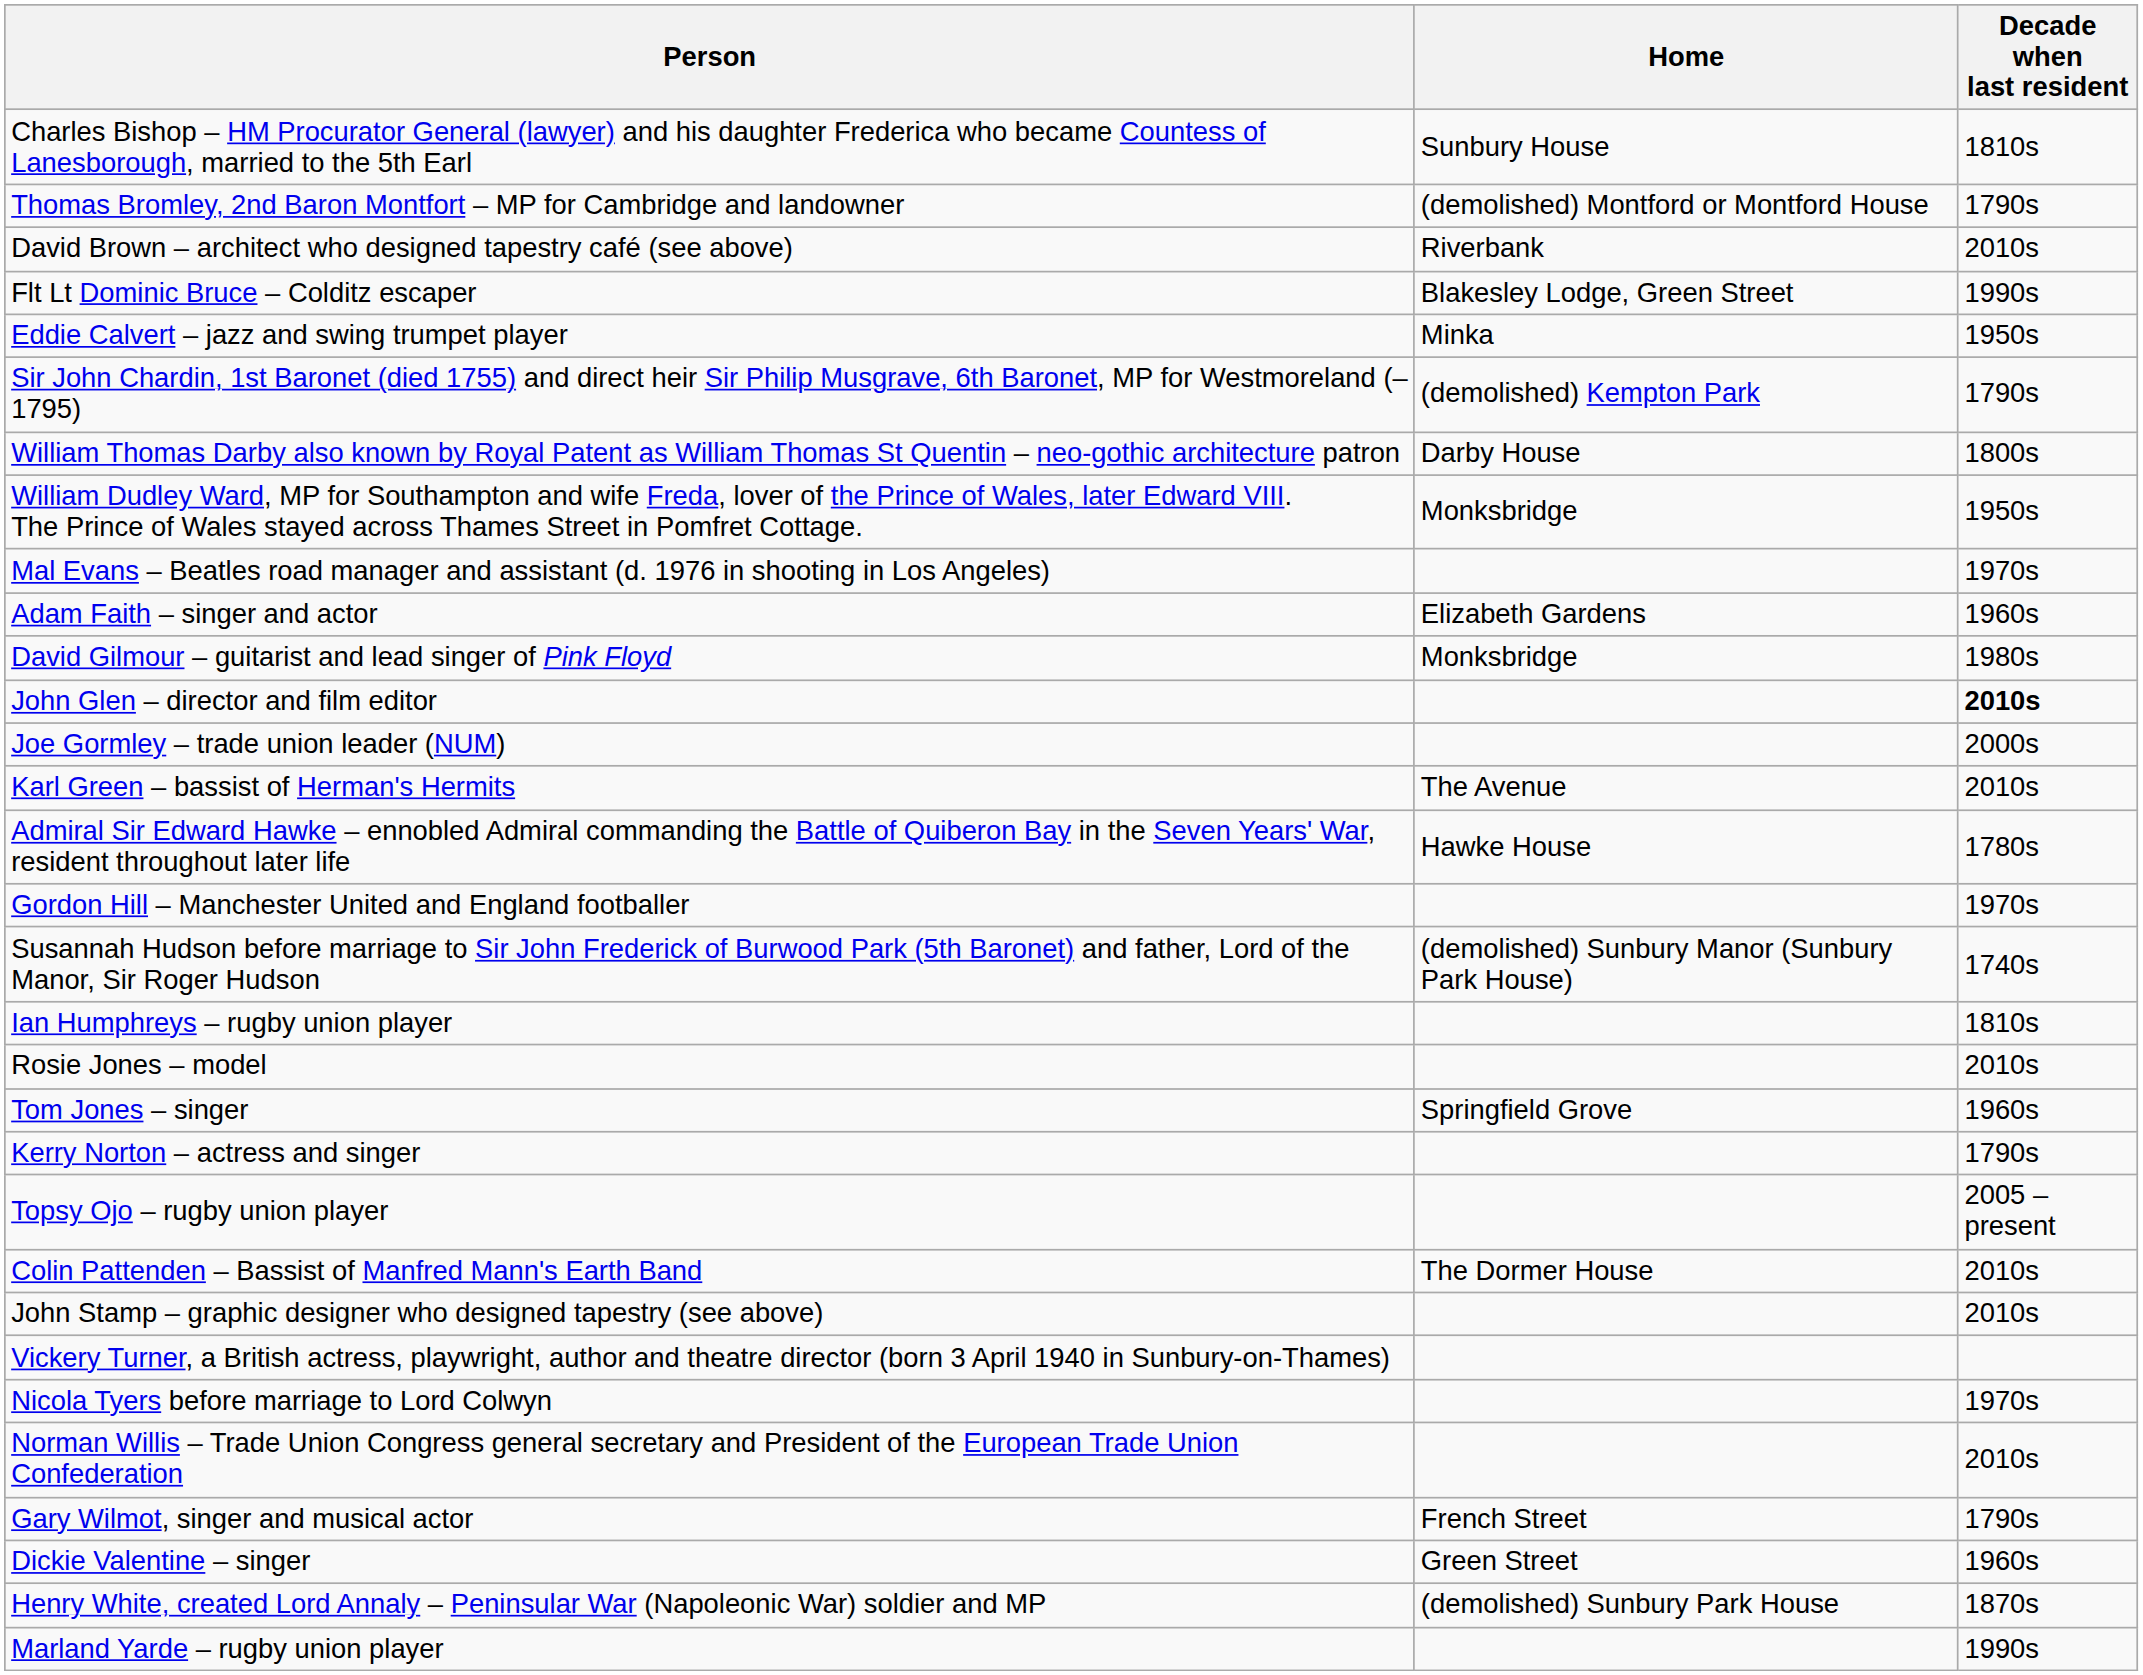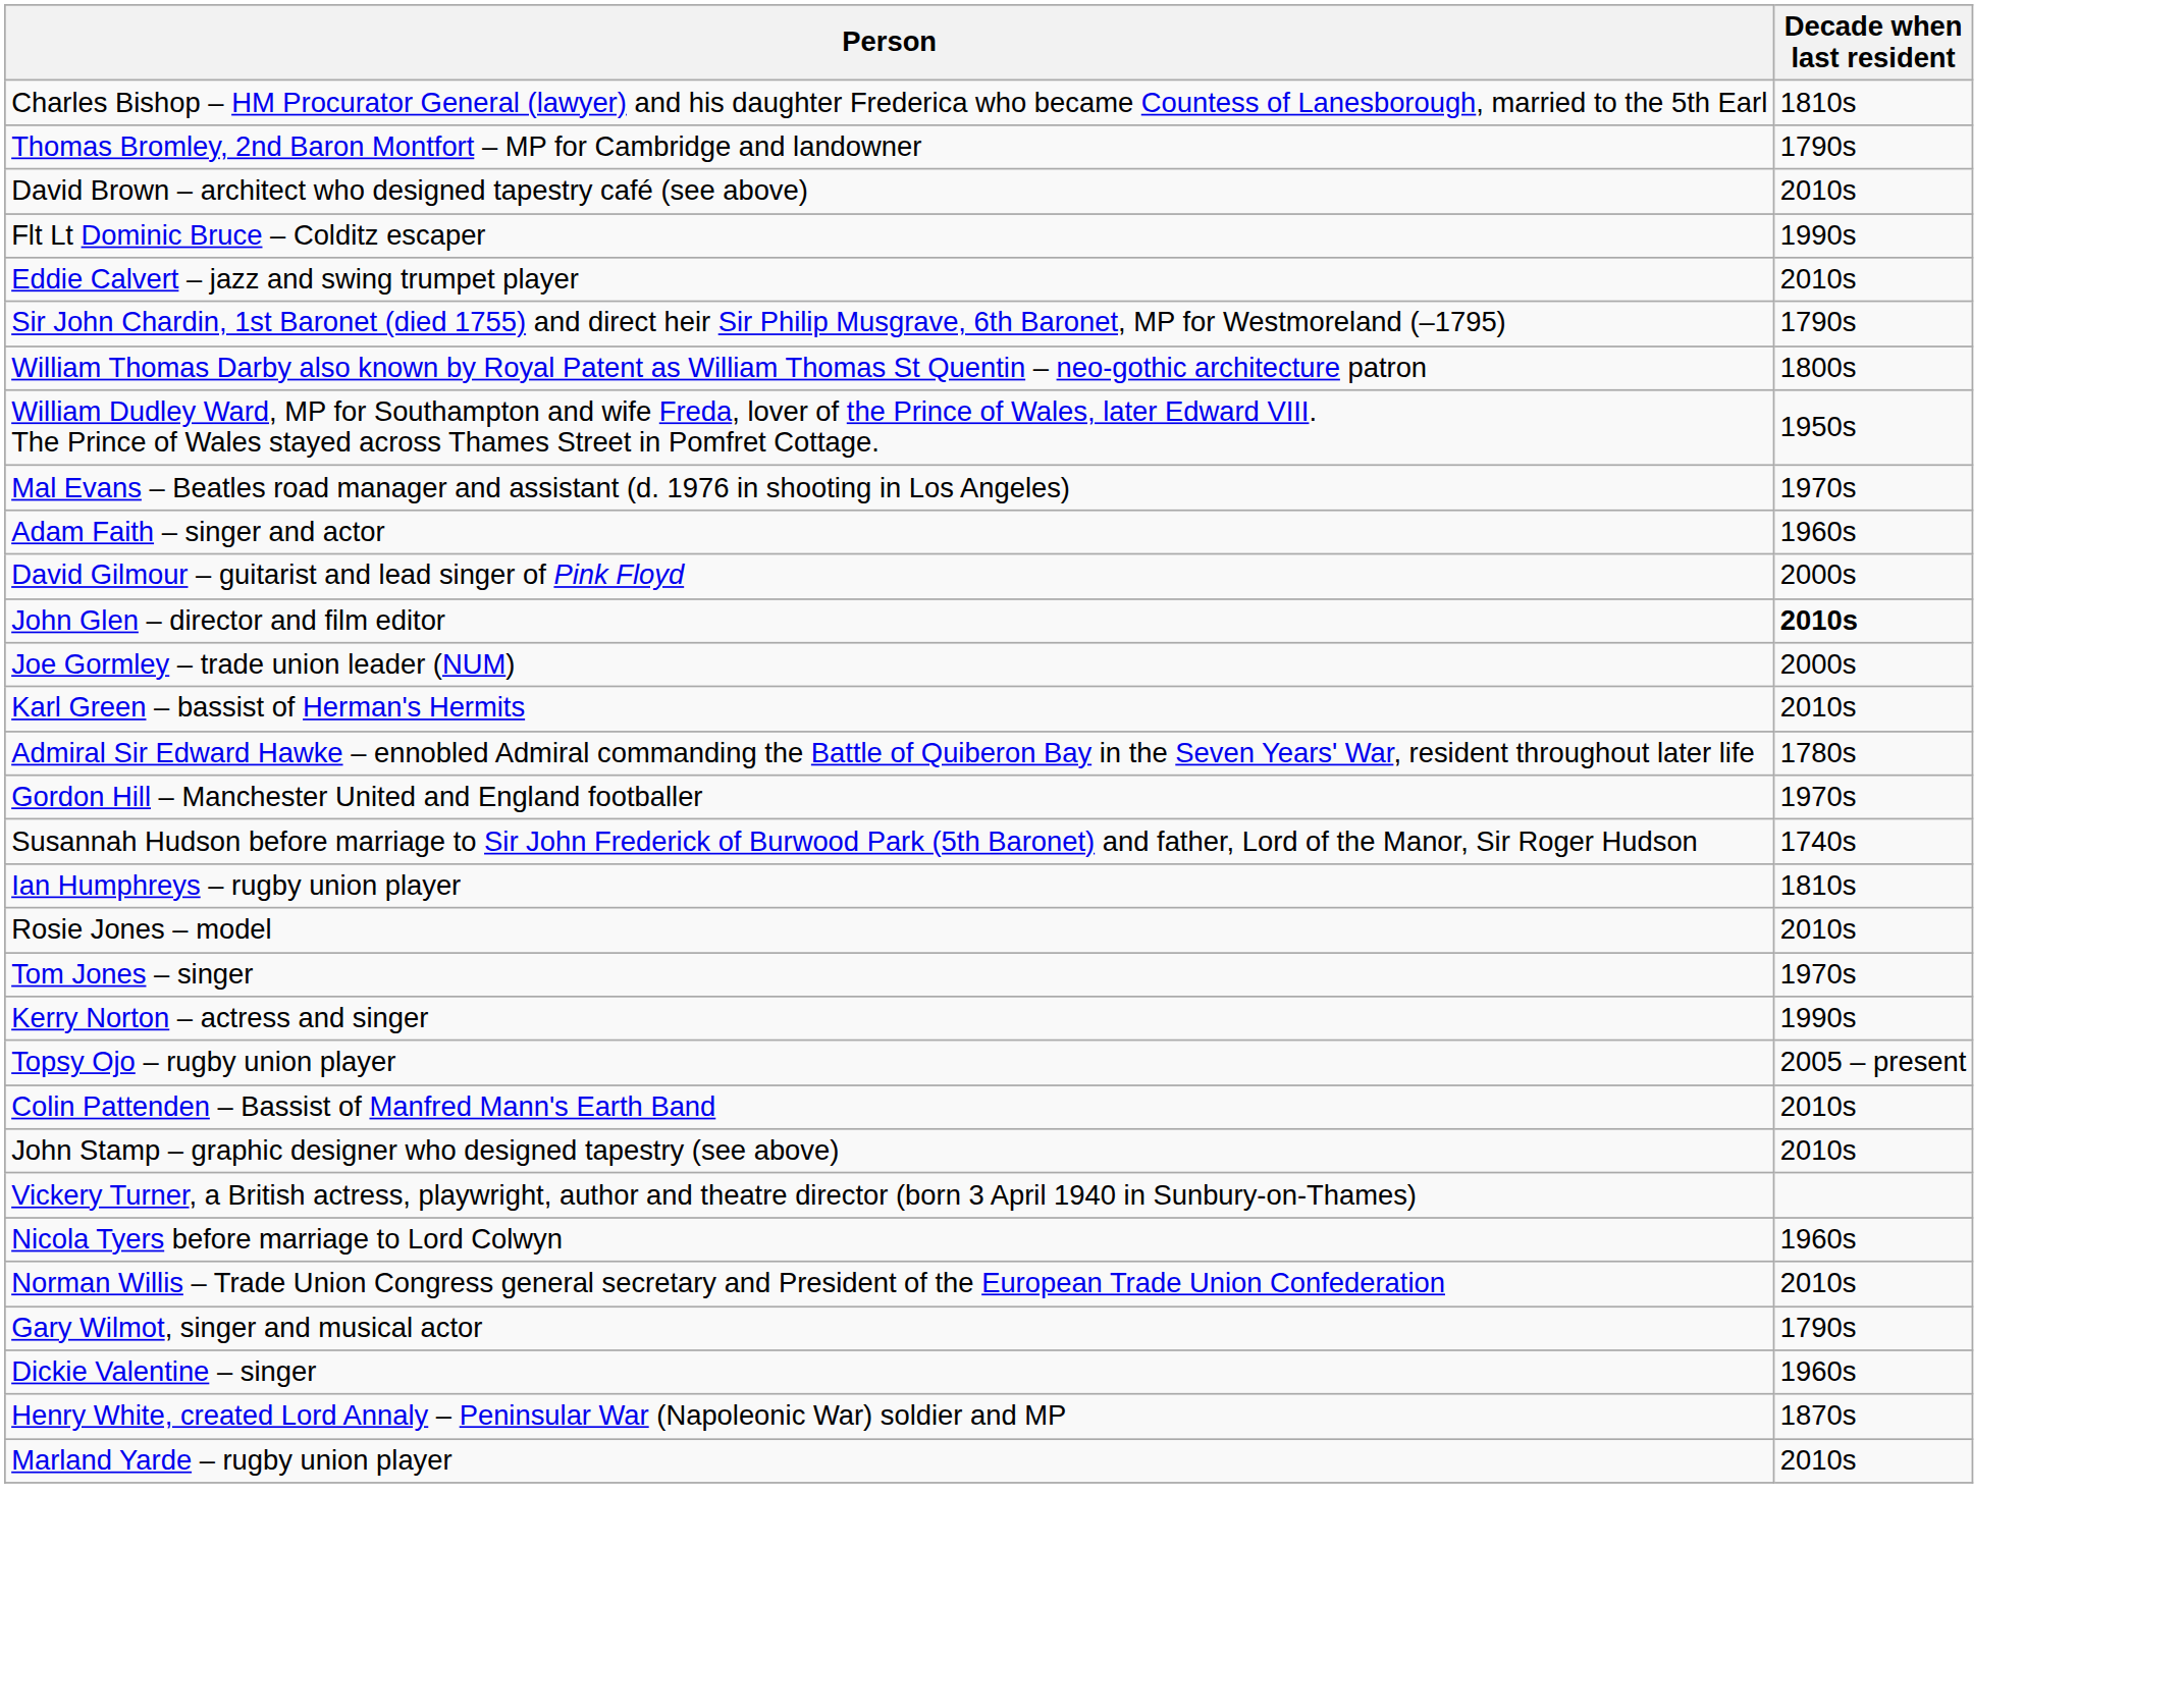 <table class="wikitable sortable">
 <tr>
 <th>Person</th>
-<th>Home</th>
 <th>Decade when<br>last resident</th>
 </tr>
 <tr>
 <td>Charles Bishop – <a href='#'>HM Procurator General (lawyer)</a> and his daughter Frederica who became <a href='#'>Countess of Lanesborough</a>, married to the 5th Earl</td>
-<td>Sunbury House</td>
 <td>1810s</td>
 </tr>
 <tr>
 <td><a href='#'>Thomas Bromley, 2nd Baron Montfort</a> – MP for Cambridge and landowner</td>
-<td>(demolished) Montford or Montford House</td>
 <td>1790s</td>
 </tr>
 <tr>
 <td>David Brown – architect who designed tapestry café (see above)</td>
-<td>Riverbank</td>
 <td>2010s</td>
 </tr>
 <tr>
 <td>Flt Lt <a href='#'>Dominic Bruce</a> – Colditz escaper</td>
-<td>Blakesley Lodge, Green Street</td>
 <td>1990s</td>
 </tr>
 <tr>
 <td><a href='#'>Eddie Calvert</a> – jazz and swing trumpet player</td>
-<td>Minka</td>
-<td>1950s</td>
+<td>2010s</td>
 </tr>
 <tr>
 <td><a href='#'>Sir John Chardin, 1st Baronet (died 1755)</a> and direct heir <a href='#'>Sir Philip Musgrave, 6th Baronet</a>, MP for Westmoreland (–1795)</td>
-<td>(demolished) <a href='#'>Kempton Park</a></td>
 <td>1790s</td>
 </tr>
 <tr>
 <td><a href='#'>William Thomas Darby also known by Royal Patent as William Thomas St Quentin</a> – <a href='#'>neo-gothic architecture</a> patron</td>
-<td>Darby House</td>
 <td>1800s</td>
 </tr>
 <tr>
 <td><a href='#'>William Dudley Ward</a>, MP for Southampton and wife <a href='#'>Freda</a>, lover of <a href='#'>the Prince of Wales, later Edward VIII</a>.<br>The Prince of Wales stayed across Thames Street in Pomfret Cottage.</td>
-<td>Monksbridge</td>
 <td>1950s</td>
 </tr>
 <tr>
 <td><a href='#'>Mal Evans</a> – Beatles road manager and assistant (d. 1976 in shooting in Los Angeles)</td>
-<td></td>
 <td>1970s</td>
 </tr>
 <tr>
 <td><a href='#'>Adam Faith</a> – singer and actor</td>
-<td>Elizabeth Gardens</td>
 <td>1960s</td>
 </tr>
 <tr>
 <td><a href='#'>David Gilmour</a> – guitarist and lead singer of <em><a href='#'>Pink Floyd</a></em></td>
-<td>Monksbridge</td>
-<td>1980s</td>
+<td>2000s</td>
 </tr>
 <tr>
 <td><a href='#'>John Glen</a> – director and film editor</td>
-<td></td>
 <td><strong>2010s</strong></td>
 </tr>
 <tr>
 <td><a href='#'>Joe Gormley</a> – trade union leader (<a href='#'>NUM</a>)</td>
-<td></td>
 <td>2000s</td>
 </tr>
 <tr>
 <td><a href='#'>Karl Green</a> – bassist of <a href='#'>Herman's Hermits</a></td>
-<td>The Avenue</td>
 <td>2010s</td>
 </tr>
 <tr>
 <td><a href='#'>Admiral Sir Edward Hawke</a> – ennobled Admiral commanding the <a href='#'>Battle of Quiberon Bay</a> in the <a href='#'>Seven Years' War</a>, resident throughout later life</td>
-<td>Hawke House</td>
 <td>1780s</td>
 </tr>
 <tr>
 <td><a href='#'>Gordon Hill</a> – Manchester United and England footballer</td>
-<td></td>
 <td>1970s</td>
 </tr>
 <tr>
 <td>Susannah Hudson before marriage to <a href='#'>Sir John Frederick of Burwood Park (5th Baronet)</a> and father, Lord of the Manor, Sir Roger Hudson</td>
-<td>(demolished) Sunbury Manor (Sunbury Park House)</td>
 <td>1740s</td>
 </tr>
 <tr>
 <td><a href='#'>Ian Humphreys</a> – rugby union player</td>
-<td></td>
 <td>1810s</td>
 </tr>
 <tr>
 <td>Rosie Jones – model</td>
-<td></td>
 <td>2010s</td>
 </tr>
 <tr>
 <td><a href='#'>Tom Jones</a> – singer</td>
-<td>Springfield Grove</td>
-<td>1960s</td>
+<td>1970s</td>
 </tr>
 <tr>
 <td><a href='#'>Kerry Norton</a> – actress and singer</td>
-<td></td>
-<td>1790s</td>
+<td>1990s</td>
 </tr>
 <tr>
 <td><a href='#'>Topsy Ojo</a> – rugby union player</td>
-<td></td>
 <td>2005 – present</td>
 </tr>
 <tr>
 <td><a href='#'>Colin Pattenden</a> – Bassist of <a href='#'>Manfred Mann's Earth Band</a></td>
-<td>The Dormer House</td>
 <td>2010s</td>
 </tr>
 <tr>
 <td>John Stamp – graphic designer who designed tapestry (see above)</td>
-<td></td>
 <td>2010s</td>
 </tr>
 <tr>
 <td><a href='#'>Vickery Turner</a>, a British actress, playwright, author and theatre director (born 3 April 1940 in Sunbury-on-Thames)</td>
 <td></td>
-<td></td>
 </tr>
 <tr>
 <td><a href='#'>Nicola Tyers</a> before marriage to Lord Colwyn</td>
-<td></td>
-<td>1970s</td>
+<td>1960s</td>
 </tr>
 <tr>
 <td><a href='#'>Norman Willis</a> – Trade Union Congress general secretary and President of the <a href='#'>European Trade Union Confederation</a></td>
-<td></td>
 <td>2010s</td>
 </tr>
 <tr>
 <td><a href='#'>Gary Wilmot</a>, singer and musical actor</td>
-<td>French Street</td>
 <td>1790s</td>
 </tr>
 <tr>
 <td><a href='#'>Dickie Valentine</a> – singer</td>
-<td>Green Street</td>
 <td>1960s</td>
 </tr>
 <tr>
 <td><a href='#'>Henry White, created Lord Annaly</a> – <a href='#'>Peninsular War</a> (Napoleonic War) soldier and MP</td>
-<td>(demolished) Sunbury Park House</td>
 <td>1870s</td>
 </tr>
 <tr>
 <td><a href='#'>Marland Yarde</a> – rugby union player</td>
-<td></td>
-<td>1990s</td>
+<td>2010s</td>
 </tr>
 </table>
